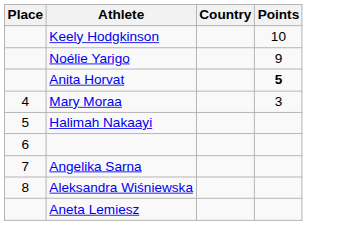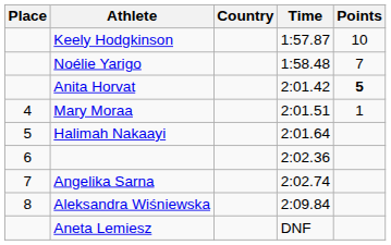 <table class="wikitable">
 <tr>
 <th>Place</th>
 <th>Athlete</th>
 <th>Country</th>
+<th>Time</th>
 <th>Points</th>
 </tr>
 <tr>
 <td align=center></td>
 <td><a href='#'>Keely Hodgkinson</a></td>
 <td></td>
+<td>1:57.87</td>
 <td align=center>10</td>
 </tr>
 <tr>
 <td align=center></td>
 <td><a href='#'>Noélie Yarigo</a></td>
 <td></td>
-<td align=center>9</td>
+<td>1:58.48</td>
+<td align=center>7</td>
 </tr>
 <tr>
 <td align=center></td>
 <td><a href='#'>Anita Horvat</a></td>
 <td></td>
+<td>2:01.42</td>
 <td align=center><strong>5</strong></td>
 </tr>
 <tr>
 <td align=center>4</td>
 <td><a href='#'>Mary Moraa</a></td>
 <td></td>
-<td align=center>3</td>
+<td>2:01.51</td>
+<td align=center>1</td>
 </tr>
 <tr>
 <td align=center>5</td>
 <td><a href='#'>Halimah Nakaayi</a></td>
 <td></td>
+<td>2:01.64</td>
 <td align=center></td>
 </tr>
 <tr>
 <td align=center>6</td>
 <td></td>
 <td></td>
+<td>2:02.36</td>
 <td align=center></td>
 </tr>
 <tr>
 <td align=center>7</td>
 <td><a href='#'>Angelika Sarna</a></td>
 <td></td>
+<td>2:02.74</td>
 <td align=center></td>
 </tr>
 <tr>
 <td align=center>8</td>
 <td><a href='#'>Aleksandra Wiśniewska</a></td>
 <td></td>
+<td>2:09.84</td>
 <td align=center></td>
 </tr>
 <tr>
 <td align=center></td>
 <td><a href='#'>Aneta Lemiesz</a></td>
 <td></td>
+<td>DNF</td>
 <td align=center></td>
 </tr>
 </table>
